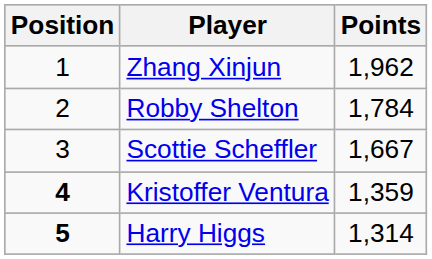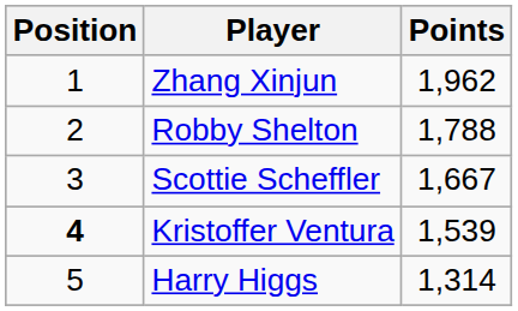 <table class="wikitable">
 <tr>
 <th>Position</th>
 <th>Player</th>
 <th>Points</th>
 </tr>
 <tr>
 <td align=center>1</td>
 <td> <a href='#'>Zhang Xinjun</a></td>
 <td align=center>1,962</td>
 </tr>
 <tr>
 <td align=center>2</td>
 <td> <a href='#'>Robby Shelton</a></td>
-<td align=center>1,784</td>
+<td align=center>1,788</td>
 </tr>
 <tr>
 <td align=center>3</td>
 <td> <a href='#'>Scottie Scheffler</a></td>
 <td align=center>1,667</td>
 </tr>
 <tr>
 <td align=center><strong>4</strong></td>
 <td> <a href='#'>Kristoffer Ventura</a></td>
-<td align=center>1,359</td>
+<td align=center>1,539</td>
 </tr>
 <tr>
-<td align=center><strong>5</strong></td>
+<td align=center>5</td>
 <td> <a href='#'>Harry Higgs</a></td>
 <td align=center>1,314</td>
 </tr>
 </table>
